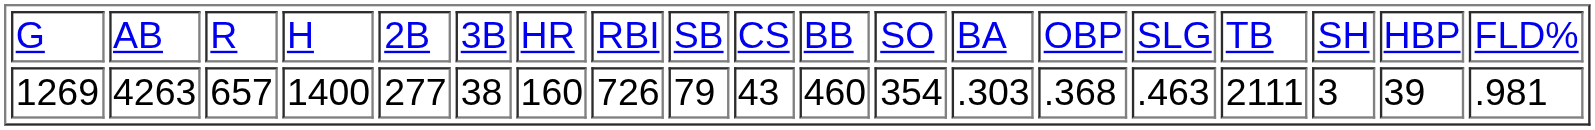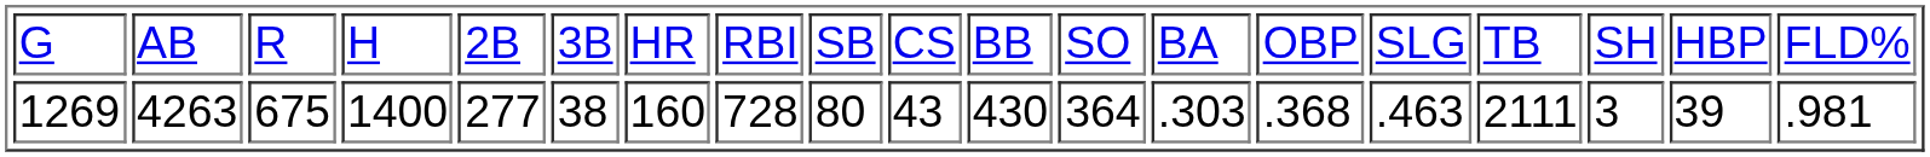 <table border="1">
 <tr ---->
 <td><a href='#'>G</a></td>
 <td><a href='#'>AB</a></td>
 <td><a href='#'>R</a></td>
 <td><a href='#'>H</a></td>
 <td><a href='#'>2B</a></td>
 <td><a href='#'>3B</a></td>
 <td><a href='#'>HR</a></td>
 <td><a href='#'>RBI</a></td>
 <td><a href='#'>SB</a></td>
 <td><a href='#'>CS</a></td>
 <td><a href='#'>BB</a></td>
 <td><a href='#'>SO</a></td>
 <td><a href='#'>BA</a></td>
 <td><a href='#'>OBP</a></td>
 <td><a href='#'>SLG</a></td>
 <td><a href='#'>TB</a></td>
 <td><a href='#'>SH</a></td>
 <td><a href='#'>HBP</a></td>
 <td><a href='#'>FLD%</a></td>
 </tr>
 <tr ---->
 <td>1269</td>
 <td>4263</td>
-<td>657</td>
+<td>675</td>
 <td>1400</td>
 <td>277</td>
 <td>38</td>
 <td>160</td>
-<td>726</td>
-<td>79</td>
+<td>728</td>
+<td>80</td>
 <td>43</td>
-<td>460</td>
-<td>354</td>
+<td>430</td>
+<td>364</td>
 <td>.303</td>
 <td>.368</td>
 <td>.463</td>
 <td>2111</td>
 <td>3</td>
 <td>39</td>
 <td>.981</td>
 </tr>
 </table>
